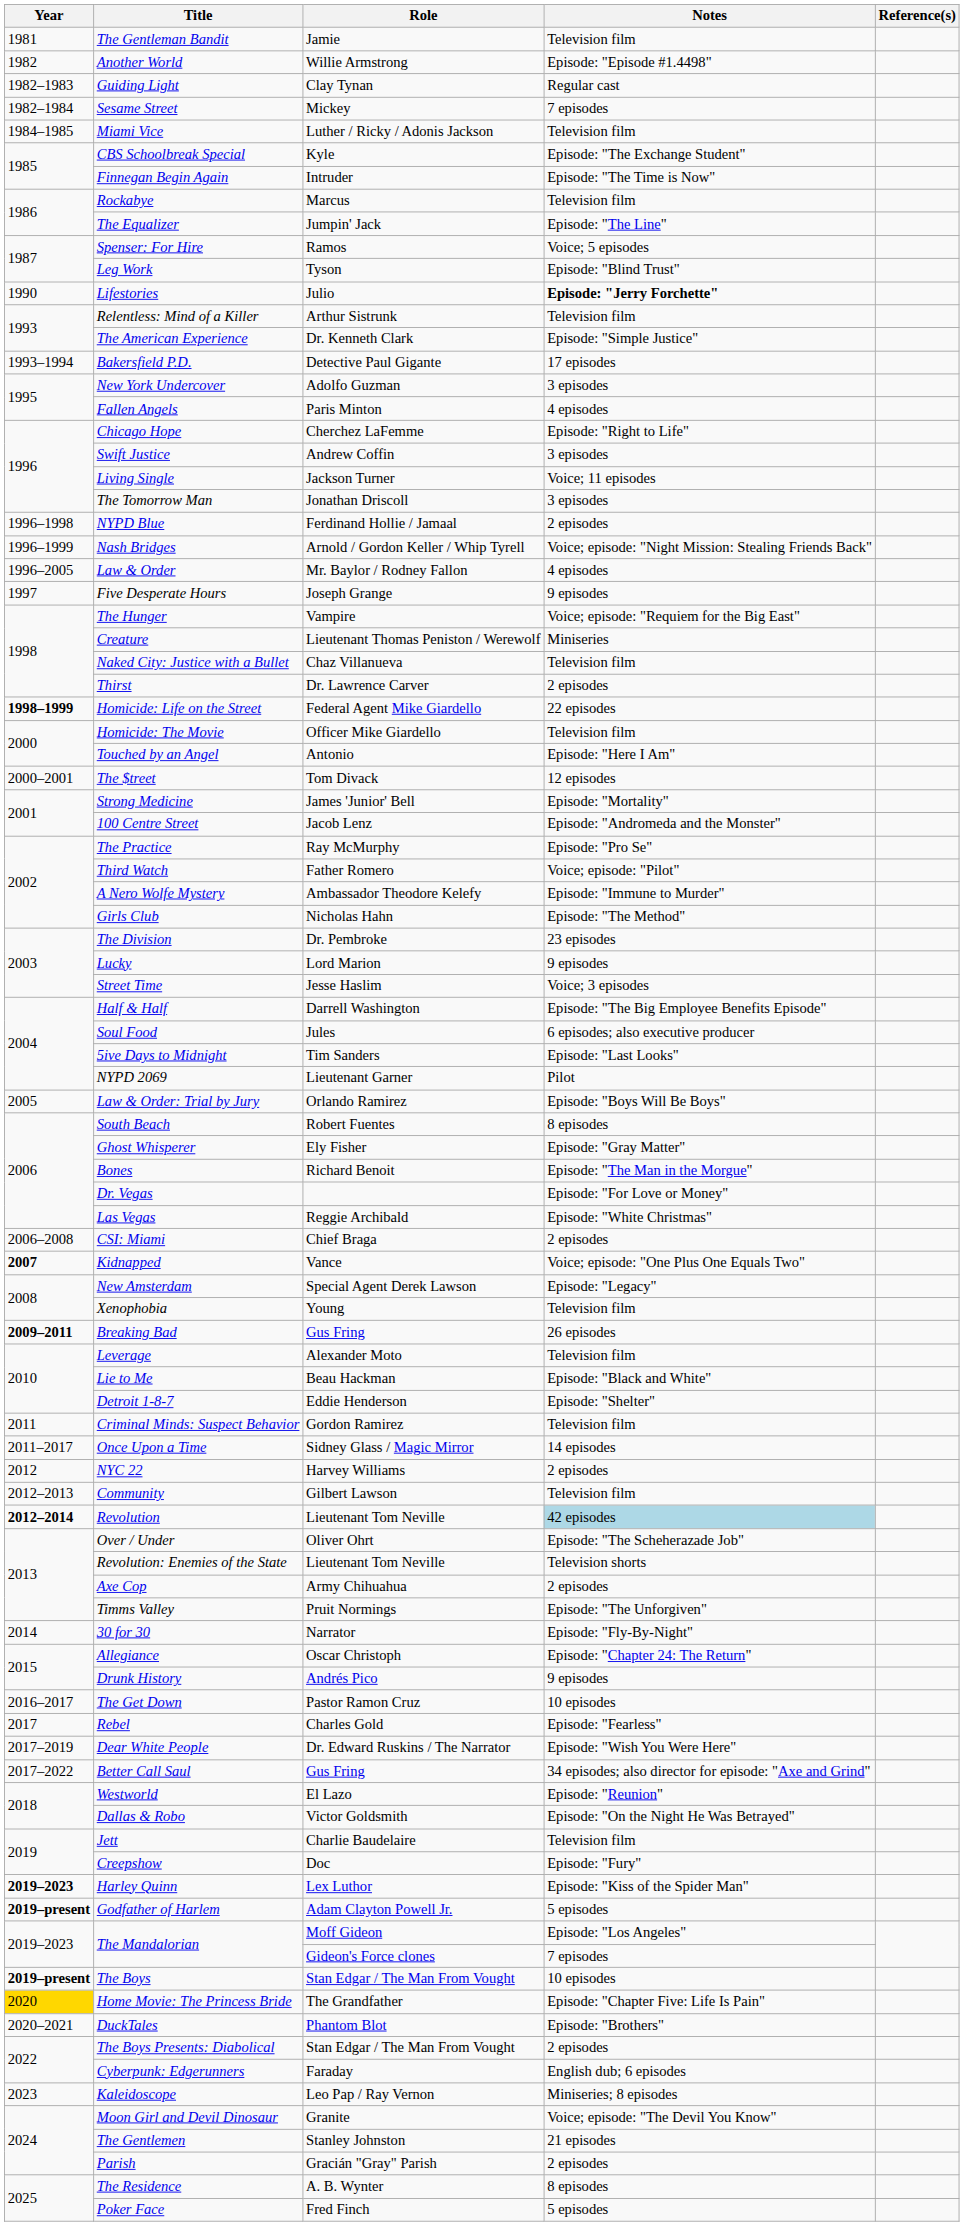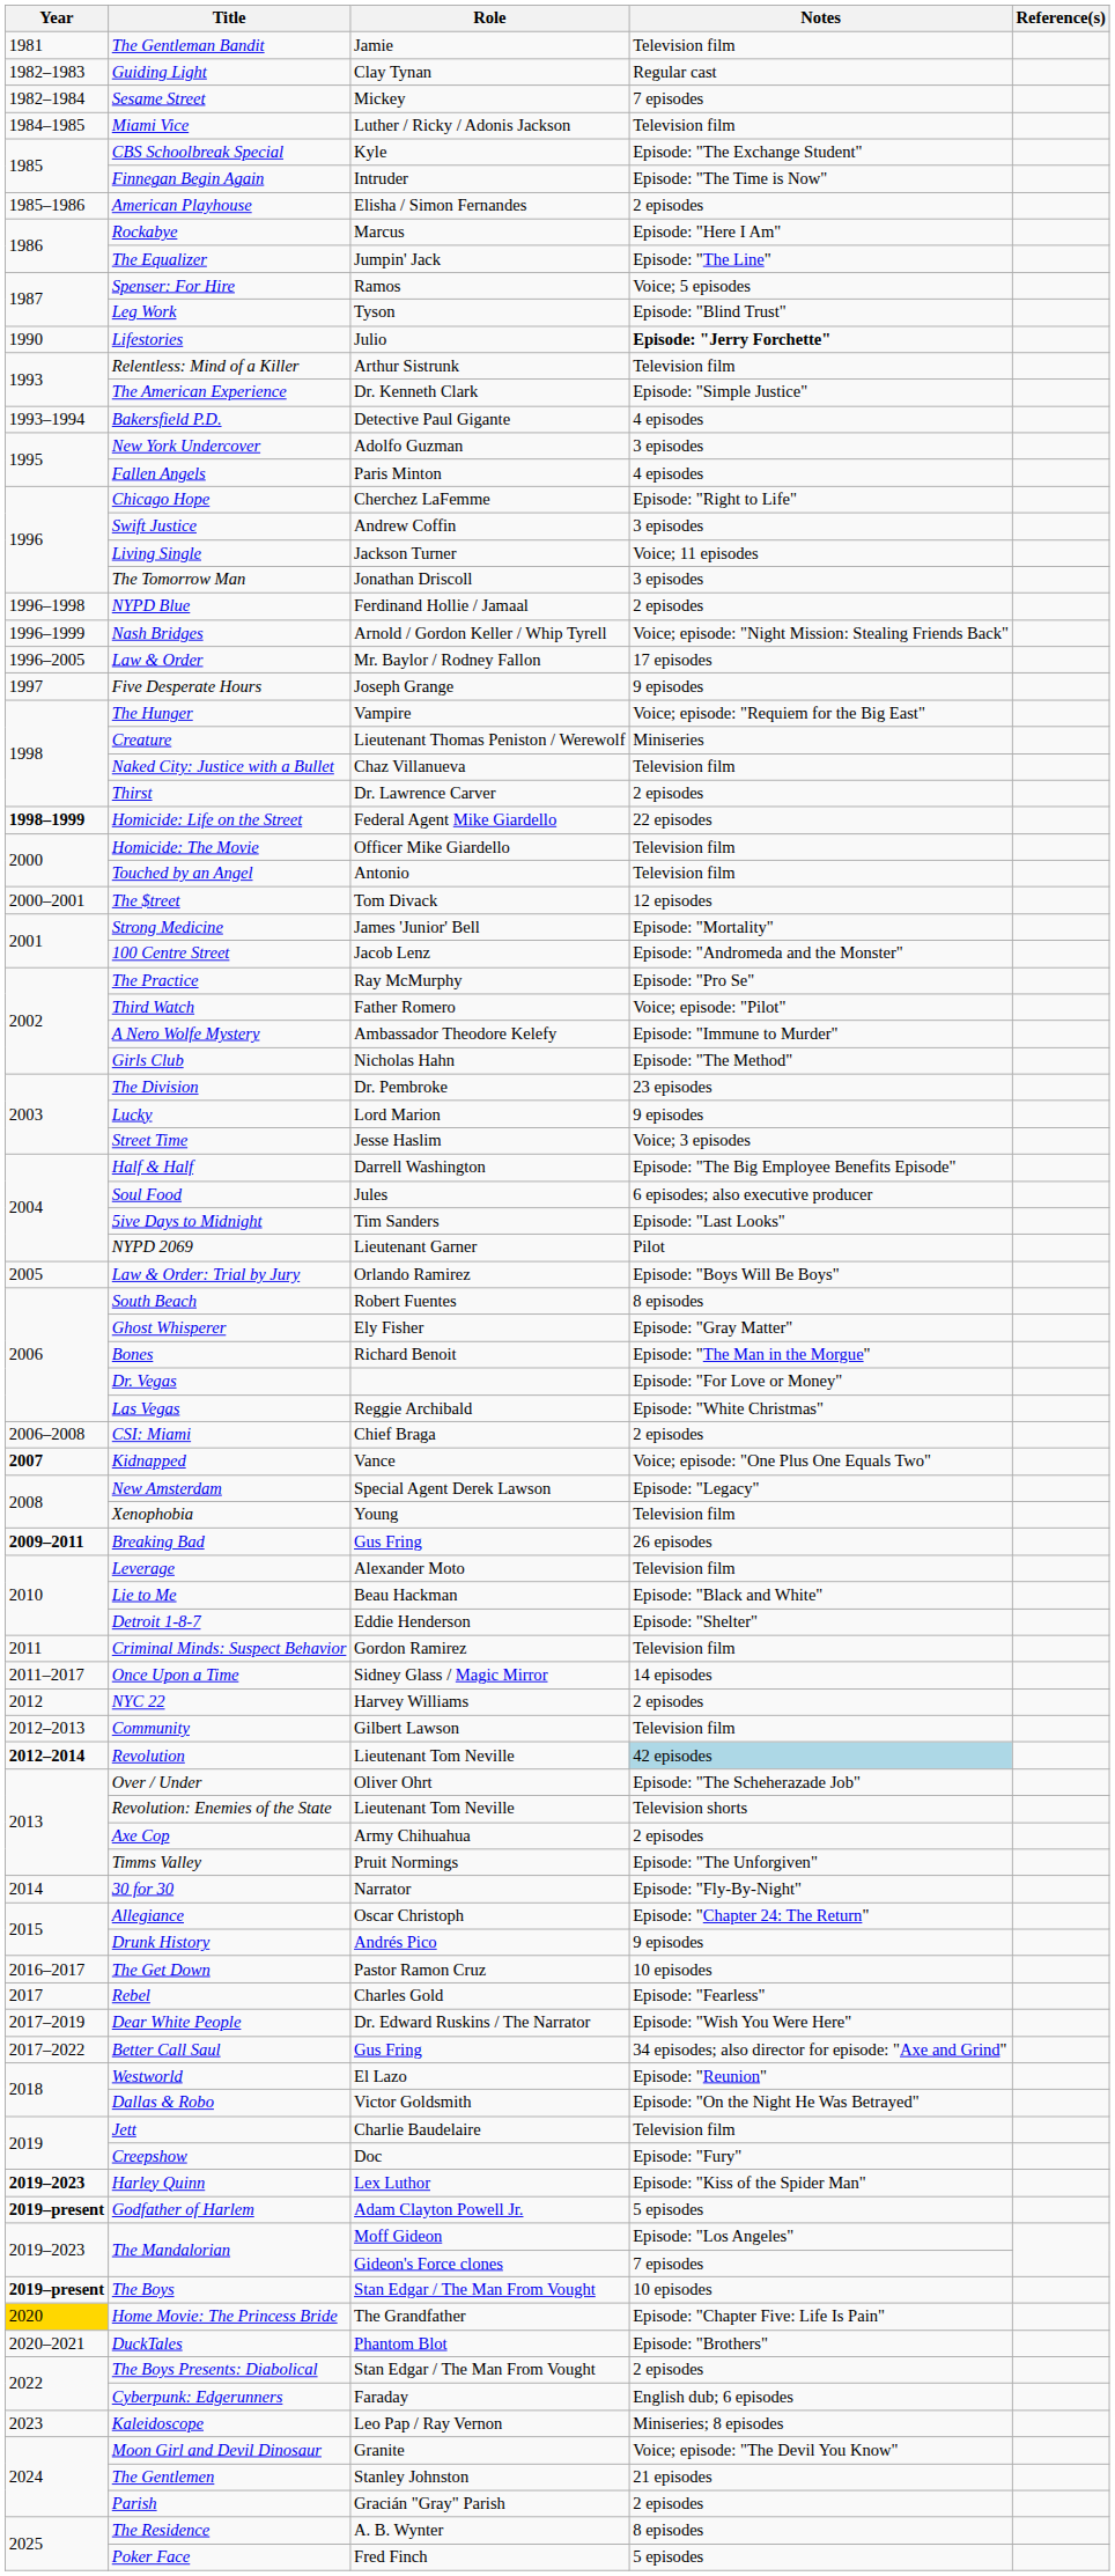 <table class="wikitable sortable">
 <tr>
 <th scope="col">Year</th>
 <th scope="col">Title</th>
 <th scope="col">Role</th>
 <th scope="col" class="unsortable">Notes</th>
 <th scope="col" class="unsortable">Reference(s)</th>
 </tr>
 <tr>
 <td>1981</td>
 <td><em><a href='#'>The Gentleman Bandit</a></em></td>
 <td>Jamie</td>
 <td>Television film</td>
-<td></td>
-</tr>
-<tr>
-<td>1982</td>
-<td><em><a href='#'>Another World</a></em></td>
-<td>Willie Armstrong</td>
-<td>Episode: "Episode #1.4498"</td>
 <td></td>
 </tr>
 <tr>
 <td>1982–1983</td>
 <td><em><a href='#'>Guiding Light</a></em></td>
 <td>Clay Tynan</td>
 <td>Regular cast</td>
 <td></td>
 </tr>
 <tr>
 <td>1982–1984</td>
 <td><em><a href='#'>Sesame Street</a></em></td>
 <td>Mickey</td>
 <td>7 episodes</td>
 <td></td>
 </tr>
 <tr>
 <td>1984–1985</td>
 <td><em><a href='#'>Miami Vice</a></em></td>
 <td>Luther / Ricky / Adonis Jackson</td>
 <td>Television film</td>
 <td></td>
 </tr>
 <tr>
 <td rowspan="2">1985</td>
 <td><em><a href='#'>CBS Schoolbreak Special</a></em></td>
 <td>Kyle</td>
 <td>Episode: "The Exchange Student"</td>
 <td></td>
 </tr>
 <tr>
 <td><em><a href='#'>Finnegan Begin Again</a></em></td>
 <td>Intruder</td>
 <td>Episode: "The Time is Now"</td>
 <td></td>
 </tr>
 <tr>
+<td>1985–1986</td>
+<td><em><a href='#'>American Playhouse</a></em></td>
+<td>Elisha / Simon Fernandes</td>
+<td>2 episodes</td>
+<td></td>
+</tr>
+<tr>
 <td rowspan="2">1986</td>
 <td><em><a href='#'>Rockabye</a></em></td>
 <td>Marcus</td>
-<td>Television film</td>
+<td>Episode: "Here I Am"</td>
 <td></td>
 </tr>
 <tr>
 <td><em><a href='#'>The Equalizer</a></em></td>
 <td>Jumpin' Jack</td>
 <td>Episode: "<a href='#'>The Line</a>"</td>
 <td></td>
 </tr>
 <tr>
 <td rowspan="2">1987</td>
 <td><em><a href='#'>Spenser: For Hire</a></em></td>
 <td>Ramos</td>
 <td>Voice; 5 episodes</td>
 <td></td>
 </tr>
 <tr>
 <td><em><a href='#'>Leg Work</a></em></td>
 <td>Tyson</td>
 <td>Episode: "Blind Trust"</td>
 <td></td>
 </tr>
 <tr>
 <td>1990</td>
 <td><em><a href='#'>Lifestories</a></em></td>
 <td>Julio</td>
 <td><strong>Episode: "Jerry Forchette"</strong></td>
 <td></td>
 </tr>
 <tr>
 <td rowspan="2">1993</td>
 <td><em>Relentless: Mind of a Killer</em></td>
 <td>Arthur Sistrunk</td>
 <td>Television film</td>
 <td></td>
 </tr>
 <tr>
 <td><em><a href='#'>The American Experience</a></em></td>
 <td>Dr. Kenneth Clark</td>
 <td>Episode: "Simple Justice"</td>
 <td></td>
 </tr>
 <tr>
 <td>1993–1994</td>
 <td><em><a href='#'>Bakersfield P.D.</a></em></td>
 <td>Detective Paul Gigante</td>
-<td>17 episodes</td>
+<td>4 episodes</td>
 <td></td>
 </tr>
 <tr>
 <td rowspan="2">1995</td>
 <td><em><a href='#'>New York Undercover</a></em></td>
 <td>Adolfo Guzman</td>
 <td>3 episodes</td>
 <td></td>
 </tr>
 <tr>
 <td><em><a href='#'>Fallen Angels</a></em></td>
 <td>Paris Minton</td>
 <td>4 episodes</td>
 <td></td>
 </tr>
 <tr>
 <td rowspan="4">1996</td>
 <td><em><a href='#'>Chicago Hope</a></em></td>
 <td>Cherchez LaFemme</td>
 <td>Episode: "Right to Life"</td>
 <td></td>
 </tr>
 <tr>
 <td><em><a href='#'>Swift Justice</a></em></td>
 <td>Andrew Coffin</td>
 <td>3 episodes</td>
 <td></td>
 </tr>
 <tr>
 <td><em><a href='#'>Living Single</a></em></td>
 <td>Jackson Turner</td>
 <td>Voice; 11 episodes</td>
 <td></td>
 </tr>
 <tr>
 <td><em>The Tomorrow Man</em></td>
 <td>Jonathan Driscoll</td>
 <td>3 episodes</td>
 <td></td>
 </tr>
 <tr>
 <td>1996–1998</td>
 <td><em><a href='#'>NYPD Blue</a></em></td>
 <td>Ferdinand Hollie / Jamaal</td>
 <td>2 episodes</td>
 <td></td>
 </tr>
 <tr>
 <td>1996–1999</td>
 <td><em><a href='#'>Nash Bridges</a></em></td>
 <td>Arnold / Gordon Keller / Whip Tyrell</td>
 <td>Voice; episode: "Night Mission: Stealing Friends Back"</td>
 <td></td>
 </tr>
 <tr>
 <td>1996–2005</td>
 <td><em><a href='#'>Law & Order</a></em></td>
 <td>Mr. Baylor / Rodney Fallon</td>
-<td>4 episodes</td>
+<td>17 episodes</td>
 <td></td>
 </tr>
 <tr>
 <td>1997</td>
 <td><em>Five Desperate Hours</em></td>
 <td>Joseph Grange</td>
 <td>9 episodes</td>
 <td></td>
 </tr>
 <tr>
 <td rowspan="4">1998</td>
 <td><em><a href='#'>The Hunger</a></em></td>
 <td>Vampire</td>
 <td>Voice; episode: "Requiem for the Big East"</td>
 <td></td>
 </tr>
 <tr>
 <td><em><a href='#'>Creature</a></em></td>
 <td>Lieutenant Thomas Peniston / Werewolf</td>
 <td>Miniseries</td>
 <td></td>
 </tr>
 <tr>
 <td><em><a href='#'>Naked City: Justice with a Bullet</a></em></td>
 <td>Chaz Villanueva</td>
 <td>Television film</td>
 <td></td>
 </tr>
 <tr>
 <td><em><a href='#'>Thirst</a></em></td>
 <td>Dr. Lawrence Carver</td>
 <td>2 episodes</td>
 <td></td>
 </tr>
 <tr>
 <td><strong>1998–1999</strong></td>
 <td><em><a href='#'>Homicide: Life on the Street</a></em></td>
 <td>Federal Agent <a href='#'>Mike Giardello</a></td>
 <td>22 episodes</td>
 <td></td>
 </tr>
 <tr>
 <td rowspan="2">2000</td>
 <td><em><a href='#'>Homicide: The Movie</a></em></td>
 <td>Officer Mike Giardello</td>
 <td>Television film</td>
 <td></td>
 </tr>
 <tr>
 <td><em><a href='#'>Touched by an Angel</a></em></td>
 <td>Antonio</td>
-<td>Episode: "Here I Am"</td>
+<td>Television film</td>
 <td></td>
 </tr>
 <tr>
 <td>2000–2001</td>
 <td><em><a href='#'>The $treet</a></em></td>
 <td>Tom Divack</td>
 <td>12 episodes</td>
 <td></td>
 </tr>
 <tr>
 <td rowspan="2">2001</td>
 <td><em><a href='#'>Strong Medicine</a></em></td>
 <td>James 'Junior' Bell</td>
 <td>Episode: "Mortality"</td>
 <td></td>
 </tr>
 <tr>
 <td><em><a href='#'>100 Centre Street</a></em></td>
 <td>Jacob Lenz</td>
 <td>Episode: "Andromeda and the Monster"</td>
 <td></td>
 </tr>
 <tr>
 <td rowspan="4">2002</td>
 <td><em><a href='#'>The Practice</a></em></td>
 <td>Ray McMurphy</td>
 <td>Episode: "Pro Se"</td>
 <td></td>
 </tr>
 <tr>
 <td><em><a href='#'>Third Watch</a></em></td>
 <td>Father Romero</td>
 <td>Voice; episode: "Pilot"</td>
 <td></td>
 </tr>
 <tr>
 <td><em><a href='#'>A Nero Wolfe Mystery</a></em></td>
 <td>Ambassador Theodore Kelefy</td>
 <td>Episode: "Immune to Murder"</td>
 <td></td>
 </tr>
 <tr>
 <td><em><a href='#'>Girls Club</a></em></td>
 <td>Nicholas Hahn</td>
 <td>Episode: "The Method"</td>
 <td></td>
 </tr>
 <tr>
 <td rowspan="3">2003</td>
 <td><em><a href='#'>The Division</a></em></td>
 <td>Dr. Pembroke</td>
 <td>23 episodes</td>
 <td></td>
 </tr>
 <tr>
 <td><em><a href='#'>Lucky</a></em></td>
 <td>Lord Marion</td>
 <td>9 episodes</td>
 <td></td>
 </tr>
 <tr>
 <td><em><a href='#'>Street Time</a></em></td>
 <td>Jesse Haslim</td>
 <td>Voice; 3 episodes</td>
 <td></td>
 </tr>
 <tr>
 <td rowspan="4">2004</td>
 <td><em><a href='#'>Half & Half</a></em></td>
 <td>Darrell Washington</td>
 <td>Episode: "The Big Employee Benefits Episode"</td>
 <td></td>
 </tr>
 <tr>
 <td><em><a href='#'>Soul Food</a></em></td>
 <td>Jules</td>
 <td>6 episodes; also executive producer</td>
 <td></td>
 </tr>
 <tr>
 <td><em><a href='#'>5ive Days to Midnight</a></em></td>
 <td>Tim Sanders</td>
 <td>Episode: "Last Looks"</td>
 <td></td>
 </tr>
 <tr>
 <td><em>NYPD 2069</em></td>
 <td>Lieutenant Garner</td>
 <td>Pilot</td>
 <td></td>
 </tr>
 <tr>
 <td>2005</td>
 <td><em><a href='#'>Law & Order: Trial by Jury</a></em></td>
 <td>Orlando Ramirez</td>
 <td>Episode: "Boys Will Be Boys"</td>
 <td></td>
 </tr>
 <tr>
 <td rowspan="5">2006</td>
 <td><em><a href='#'>South Beach</a></em></td>
 <td>Robert Fuentes</td>
 <td>8 episodes</td>
 <td></td>
 </tr>
 <tr>
 <td><em><a href='#'>Ghost Whisperer</a></em></td>
 <td>Ely Fisher</td>
 <td>Episode: "Gray Matter"</td>
 <td></td>
 </tr>
 <tr>
 <td><em><a href='#'>Bones</a></em></td>
 <td>Richard Benoit</td>
 <td>Episode: "<a href='#'>The Man in the Morgue</a>"</td>
 <td></td>
 </tr>
 <tr>
 <td><em><a href='#'>Dr. Vegas</a></em></td>
 <td></td>
 <td>Episode: "For Love or Money"</td>
 <td></td>
 </tr>
 <tr>
 <td><em><a href='#'>Las Vegas</a></em></td>
 <td>Reggie Archibald</td>
 <td>Episode: "White Christmas"</td>
 <td></td>
 </tr>
 <tr>
 <td>2006–2008</td>
 <td><em><a href='#'>CSI: Miami</a></em></td>
 <td>Chief Braga</td>
 <td>2 episodes</td>
 <td></td>
 </tr>
 <tr>
 <td><strong>2007</strong></td>
 <td><em><a href='#'>Kidnapped</a></em></td>
 <td>Vance</td>
 <td>Voice; episode: "One Plus One Equals Two"</td>
 <td></td>
 </tr>
 <tr>
 <td rowspan="2">2008</td>
 <td><em><a href='#'>New Amsterdam</a></em></td>
 <td>Special Agent Derek Lawson</td>
 <td>Episode: "Legacy"</td>
 <td></td>
 </tr>
 <tr>
 <td><em>Xenophobia</em></td>
 <td>Young</td>
 <td>Television film</td>
 <td></td>
 </tr>
 <tr>
 <td><strong>2009–2011</strong></td>
 <td><em><a href='#'>Breaking Bad</a></em></td>
 <td><a href='#'>Gus Fring</a></td>
 <td>26 episodes</td>
 <td></td>
 </tr>
 <tr>
 <td rowspan="3">2010</td>
 <td><em><a href='#'>Leverage</a></em></td>
 <td>Alexander Moto</td>
 <td>Television film</td>
 <td></td>
 </tr>
 <tr>
 <td><em><a href='#'>Lie to Me</a></em></td>
 <td>Beau Hackman</td>
 <td>Episode: "Black and White"</td>
 <td></td>
 </tr>
 <tr>
 <td><em><a href='#'>Detroit 1-8-7</a></em></td>
 <td>Eddie Henderson</td>
 <td>Episode: "Shelter"</td>
 <td></td>
 </tr>
 <tr>
 <td>2011</td>
 <td><em><a href='#'>Criminal Minds: Suspect Behavior</a></em></td>
 <td>Gordon Ramirez</td>
 <td>Television film</td>
 <td></td>
 </tr>
 <tr>
 <td>2011–2017</td>
 <td><em><a href='#'>Once Upon a Time</a></em></td>
 <td>Sidney Glass / <a href='#'>Magic Mirror</a></td>
 <td>14 episodes</td>
 <td></td>
 </tr>
 <tr>
 <td>2012</td>
 <td><em><a href='#'>NYC 22</a></em></td>
 <td>Harvey Williams</td>
 <td>2 episodes</td>
 <td></td>
 </tr>
 <tr>
 <td>2012–2013</td>
 <td><em><a href='#'>Community</a></em></td>
 <td>Gilbert Lawson</td>
 <td>Television film</td>
 <td></td>
 </tr>
 <tr>
 <td><strong>2012–2014</strong></td>
 <td><em><a href='#'>Revolution</a></em></td>
 <td>Lieutenant Tom Neville</td>
 <td style="background: lightblue;">42 episodes</td>
 <td></td>
 </tr>
 <tr>
 <td rowspan="4">2013</td>
 <td><em>Over / Under</em></td>
 <td>Oliver Ohrt</td>
 <td>Episode: "The Scheherazade Job"</td>
 <td></td>
 </tr>
 <tr>
 <td><em>Revolution: Enemies of the State</em></td>
 <td>Lieutenant Tom Neville</td>
 <td>Television shorts</td>
 <td></td>
 </tr>
 <tr>
 <td><em><a href='#'>Axe Cop</a></em></td>
 <td>Army Chihuahua</td>
 <td>2 episodes</td>
 <td></td>
 </tr>
 <tr>
 <td><em>Timms Valley</em></td>
 <td>Pruit Normings</td>
 <td>Episode: "The Unforgiven"</td>
 <td></td>
 </tr>
 <tr>
 <td>2014</td>
 <td><em><a href='#'>30 for 30</a></em></td>
 <td>Narrator</td>
 <td>Episode: "Fly-By-Night"</td>
 <td></td>
 </tr>
 <tr>
 <td rowspan="2">2015</td>
 <td><em><a href='#'>Allegiance</a></em></td>
 <td>Oscar Christoph</td>
 <td>Episode: "<a href='#'>Chapter 24: The Return</a>"</td>
 <td></td>
 </tr>
 <tr>
 <td><em><a href='#'>Drunk History</a></em></td>
 <td><a href='#'>Andrés Pico</a></td>
 <td>9 episodes</td>
 <td></td>
 </tr>
 <tr>
 <td>2016–2017</td>
 <td><em><a href='#'>The Get Down</a></em></td>
 <td>Pastor Ramon Cruz</td>
 <td>10 episodes</td>
 <td></td>
 </tr>
 <tr>
 <td>2017</td>
 <td><em><a href='#'>Rebel</a></em></td>
 <td>Charles Gold</td>
 <td>Episode: "Fearless"</td>
 <td></td>
 </tr>
 <tr>
 <td>2017–2019</td>
 <td><em><a href='#'>Dear White People</a></em></td>
 <td>Dr. Edward Ruskins / The Narrator</td>
 <td>Episode: "Wish You Were Here"</td>
 <td></td>
 </tr>
 <tr>
 <td>2017–2022</td>
 <td><em><a href='#'>Better Call Saul</a></em></td>
 <td><a href='#'>Gus Fring</a></td>
 <td>34 episodes; also director for episode: "<a href='#'>Axe and Grind</a>"</td>
 <td></td>
 </tr>
 <tr>
 <td rowspan="2">2018</td>
 <td><em><a href='#'>Westworld</a></em></td>
 <td>El Lazo</td>
 <td>Episode: "<a href='#'>Reunion</a>"</td>
 <td></td>
 </tr>
 <tr>
 <td><em><a href='#'>Dallas & Robo</a></em></td>
 <td>Victor Goldsmith</td>
 <td>Episode: "On the Night He Was Betrayed"</td>
 <td></td>
 </tr>
 <tr>
 <td rowspan="2">2019</td>
 <td><em><a href='#'>Jett</a></em></td>
 <td>Charlie Baudelaire</td>
 <td>Television film</td>
 <td></td>
 </tr>
 <tr>
 <td><em><a href='#'>Creepshow</a></em></td>
 <td>Doc</td>
 <td>Episode: "Fury"</td>
 <td></td>
 </tr>
 <tr>
 <td><strong>2019–2023</strong></td>
 <td><em><a href='#'>Harley Quinn</a></em></td>
 <td><a href='#'>Lex Luthor</a></td>
 <td>Episode: "Kiss of the Spider Man"</td>
 <td></td>
 </tr>
 <tr>
 <td><strong>2019–present</strong></td>
 <td><em><a href='#'>Godfather of Harlem</a></em></td>
 <td><a href='#'>Adam Clayton Powell Jr.</a></td>
 <td>5 episodes</td>
 <td></td>
 </tr>
 <tr>
 <td rowspan="2">2019–2023</td>
 <td rowspan="2"><em><a href='#'>The Mandalorian</a></em></td>
 <td><a href='#'>Moff Gideon</a></td>
 <td>Episode: "Los Angeles"</td>
 <td rowspan="2"></td>
 </tr>
 <tr>
 <td><a href='#'>Gideon's Force clones</a></td>
 <td>7 episodes</td>
 </tr>
 <tr>
 <td><strong>2019–present</strong></td>
 <td><em><a href='#'>The Boys</a></em></td>
 <td><a href='#'>Stan Edgar / The Man From Vought</a></td>
 <td>10 episodes</td>
 <td></td>
 </tr>
 <tr>
 <td style="background: gold;">2020</td>
 <td><em><a href='#'>Home Movie: The Princess Bride</a></em></td>
 <td>The Grandfather</td>
 <td>Episode: "Chapter Five: Life Is Pain"</td>
 <td></td>
 </tr>
 <tr>
 <td>2020–2021</td>
 <td><em><a href='#'>DuckTales</a></em></td>
 <td><a href='#'>Phantom Blot</a></td>
 <td>Episode: "Brothers"</td>
 <td></td>
 </tr>
 <tr>
 <td rowspan="2">2022</td>
 <td><em><a href='#'>The Boys Presents: Diabolical</a></em></td>
 <td>Stan Edgar / The Man From Vought</td>
 <td>2 episodes</td>
 <td></td>
 </tr>
 <tr>
 <td><em><a href='#'>Cyberpunk: Edgerunners</a></em></td>
 <td>Faraday</td>
 <td>English dub; 6 episodes</td>
 <td></td>
 </tr>
 <tr>
 <td>2023</td>
 <td><em><a href='#'>Kaleidoscope</a></em></td>
 <td>Leo Pap / Ray Vernon</td>
 <td>Miniseries; 8 episodes</td>
 <td></td>
 </tr>
 <tr>
 <td rowspan="3">2024</td>
 <td><em><a href='#'>Moon Girl and Devil Dinosaur</a></em></td>
 <td>Granite</td>
 <td>Voice; episode: "The Devil You Know"</td>
 <td></td>
 </tr>
 <tr>
 <td><em><a href='#'>The Gentlemen</a></em></td>
 <td>Stanley Johnston</td>
 <td>21 episodes</td>
 <td></td>
 </tr>
 <tr>
 <td><em><a href='#'>Parish</a></em></td>
 <td>Gracián "Gray" Parish</td>
 <td>2 episodes</td>
 <td></td>
 </tr>
 <tr>
 <td rowspan="2">2025</td>
 <td><em><a href='#'>The Residence</a></em></td>
 <td>A. B. Wynter</td>
 <td>8 episodes</td>
 <td></td>
 </tr>
 <tr>
 <td><em><a href='#'>Poker Face</a></em></td>
 <td>Fred Finch</td>
 <td>5 episodes</td>
 <td></td>
 </tr>
 </table>
